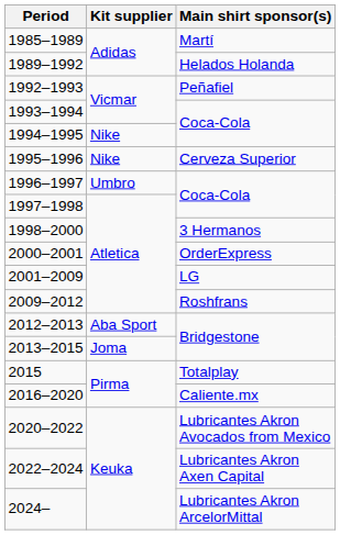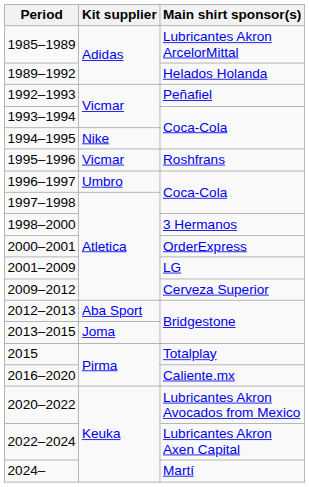 <table class="wikitable" style="text-align: left">
 <tr>
 <th>Period</th>
 <th>Kit supplier</th>
 <th>Main shirt sponsor(s)</th>
 </tr>
 <tr>
 <td>1985–1989</td>
 <td rowspan=2> <a href='#'>Adidas</a></td>
-<td> <a href='#'>Martí</a></td>
+<td> <a href='#'>Lubricantes Akron</a><br> <a href='#'>ArcelorMittal</a></td>
 </tr>
 <tr>
 <td>1989–1992</td>
 <td> <a href='#'>Helados Holanda</a></td>
 </tr>
 <tr>
 <td>1992–1993</td>
 <td rowspan=2> <a href='#'>Vicmar</a></td>
 <td> <a href='#'>Peñafiel</a></td>
 </tr>
 <tr>
 <td>1993–1994</td>
 <td rowspan=2> <a href='#'>Coca-Cola</a></td>
 </tr>
 <tr>
 <td>1994–1995</td>
 <td> <a href='#'>Nike</a></td>
 </tr>
 <tr>
 <td>1995–1996</td>
-<td> <a href='#'>Nike</a></td>
-<td> <a href='#'>Cerveza Superior</a></td>
+<td> <a href='#'>Vicmar</a></td>
+<td> <a href='#'>Roshfrans</a></td>
 </tr>
 <tr>
 <td>1996–1997</td>
 <td> <a href='#'>Umbro</a></td>
 <td rowspan=2> <a href='#'>Coca-Cola</a></td>
 </tr>
 <tr>
 <td>1997–1998</td>
 <td rowspan=5> <a href='#'>Atletica</a></td>
 </tr>
 <tr>
 <td>1998–2000</td>
 <td> <a href='#'>3 Hermanos</a></td>
 </tr>
 <tr>
 <td>2000–2001</td>
 <td> <a href='#'>OrderExpress</a></td>
 </tr>
 <tr>
 <td>2001–2009</td>
 <td> <a href='#'>LG</a></td>
 </tr>
 <tr>
 <td>2009–2012</td>
-<td> <a href='#'>Roshfrans</a></td>
+<td> <a href='#'>Cerveza Superior</a></td>
 </tr>
 <tr>
 <td>2012–2013</td>
 <td> <a href='#'>Aba Sport</a></td>
 <td rowspan=2> <a href='#'>Bridgestone</a></td>
 </tr>
 <tr>
 <td>2013–2015</td>
 <td> <a href='#'>Joma</a></td>
 </tr>
 <tr>
 <td>2015</td>
 <td rowspan=2> <a href='#'>Pirma</a></td>
 <td> <a href='#'>Totalplay</a></td>
 </tr>
 <tr>
 <td>2016–2020</td>
 <td> <a href='#'>Caliente.mx</a></td>
 </tr>
 <tr>
 <td>2020–2022</td>
 <td rowspan=3> <a href='#'>Keuka</a></td>
 <td> <a href='#'>Lubricantes Akron</a><br> <a href='#'>Avocados from Mexico</a></td>
 </tr>
 <tr>
 <td>2022–2024</td>
 <td> <a href='#'>Lubricantes Akron</a><br> <a href='#'>Axen Capital</a></td>
 </tr>
 <tr>
 <td>2024–</td>
-<td> <a href='#'>Lubricantes Akron</a><br> <a href='#'>ArcelorMittal</a></td>
+<td> <a href='#'>Martí</a></td>
 </tr>
 </table>
